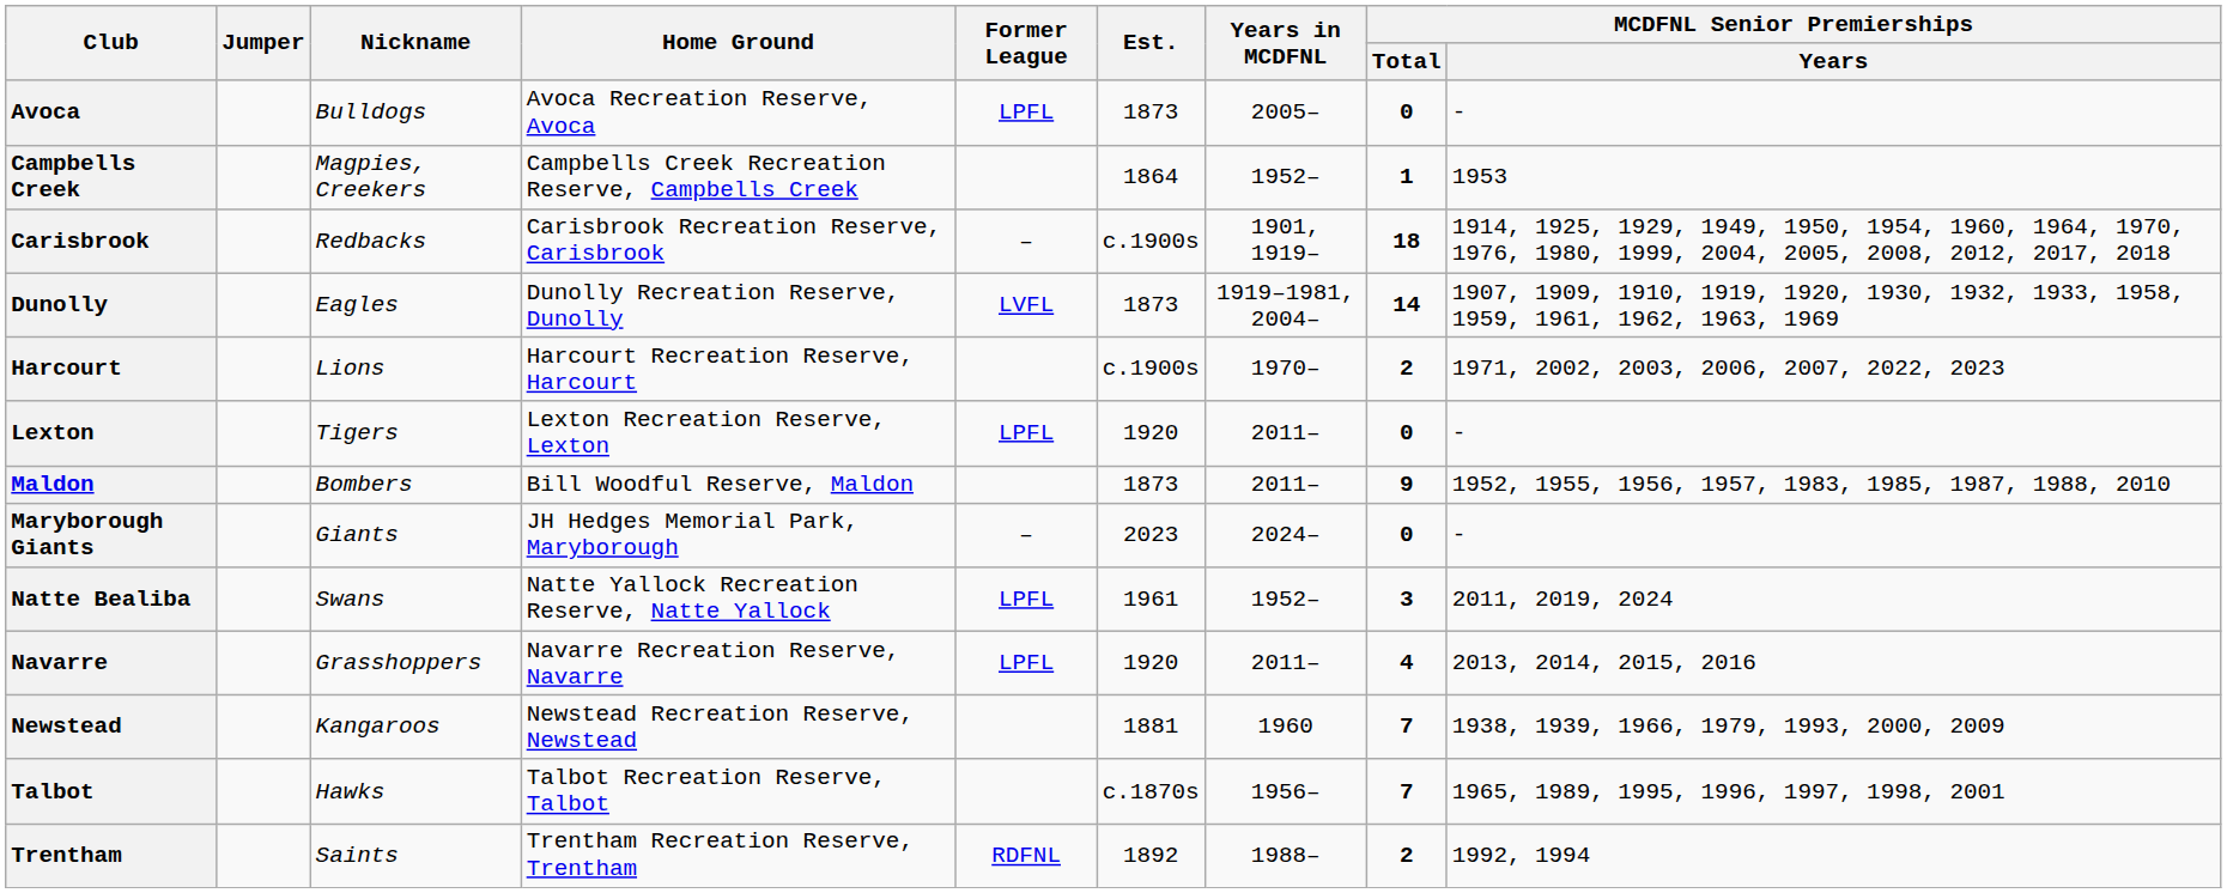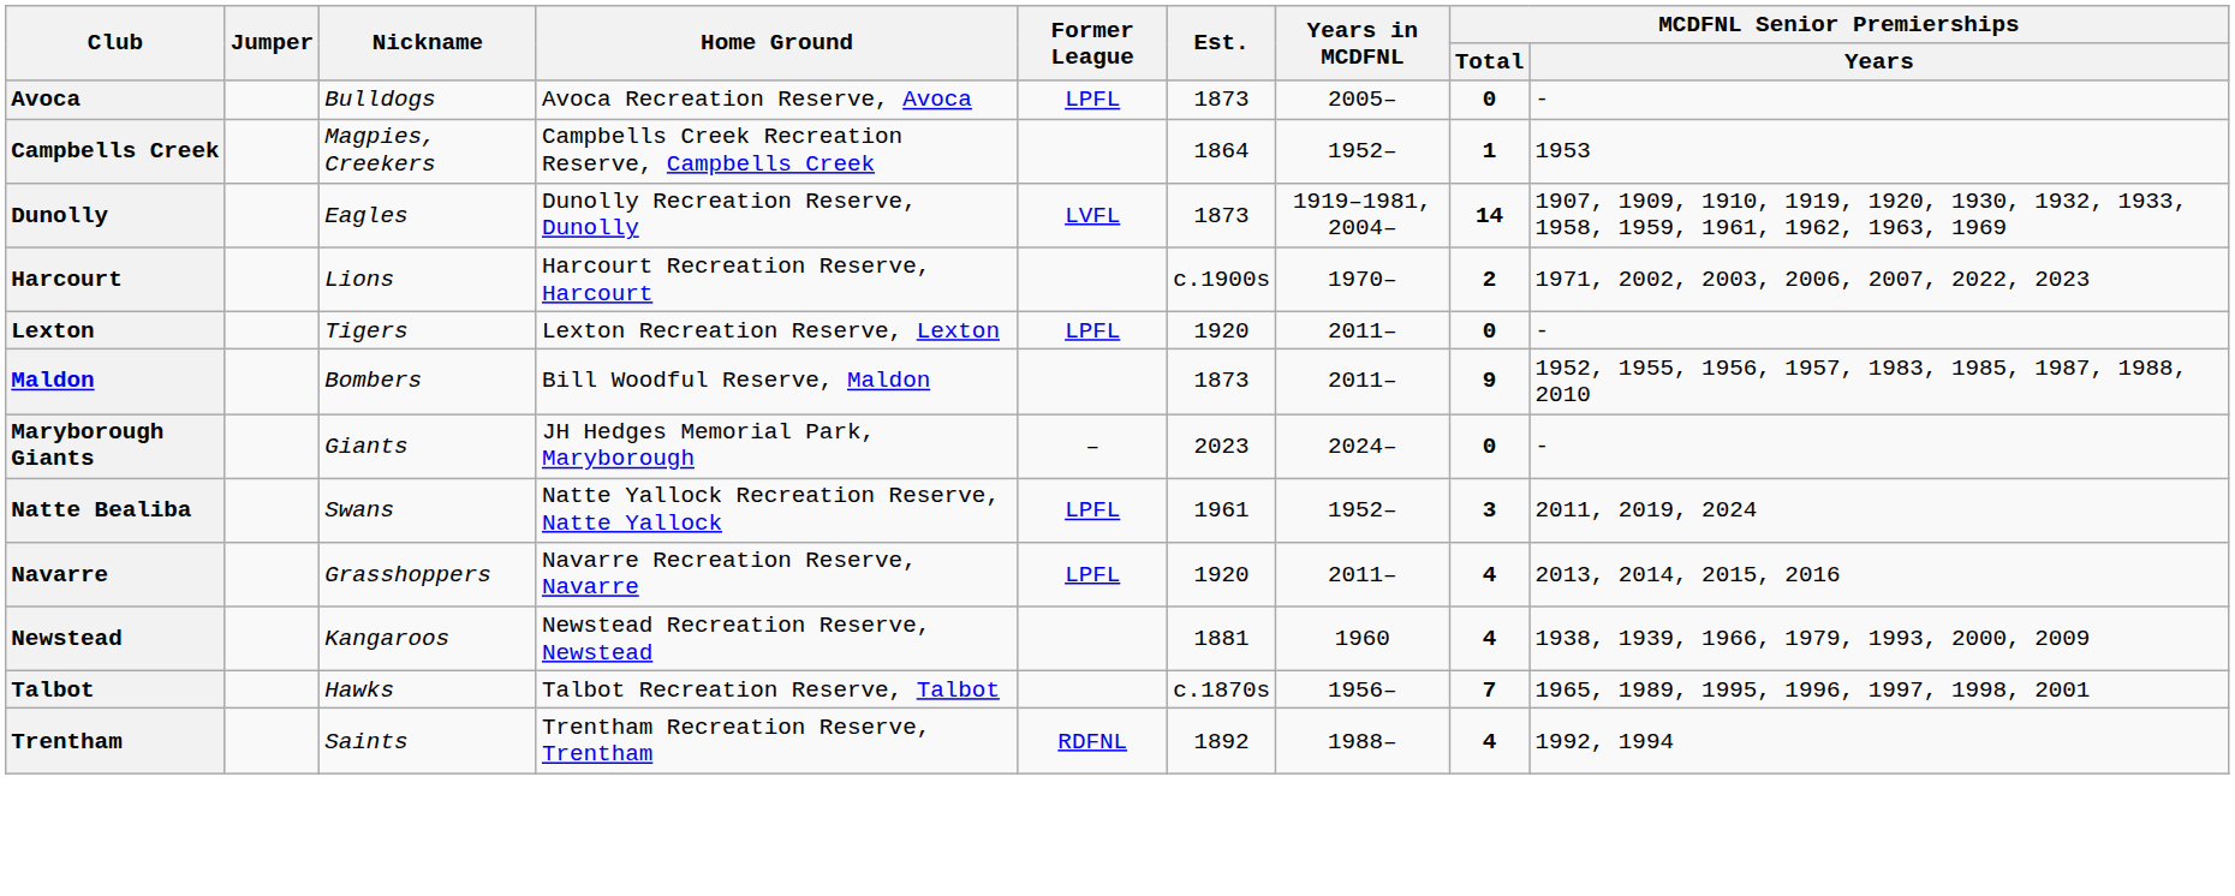 <table class="wikitable sortable">
 <tr>
 <th rowspan="2">Club</th>
 <th rowspan="2">Jumper</th>
 <th rowspan="2">Nickname</th>
 <th rowspan="2">Home Ground</th>
 <th rowspan="2">Former League</th>
 <th rowspan="2">Est.</th>
 <th rowspan="2">Years in MCDFNL</th>
 <th colspan="2">MCDFNL Senior Premierships</th>
 </tr>
 <tr>
 <th>Total</th>
 <th>Years</th>
 </tr>
 <tr>
 <th style="text-align:left">Avoca</th>
 <td></td>
 <td><em>Bulldogs</em></td>
 <td>Avoca Recreation Reserve, <a href='#'>Avoca</a></td>
 <td align="center"><a href='#'>LPFL</a></td>
 <td align="center">1873</td>
 <td align="center">2005–</td>
 <td align="center"><strong>0</strong></td>
 <td>-</td>
 </tr>
 <tr>
 <th style="text-align:left">Campbells Creek</th>
 <td></td>
 <td><em>Magpies, Creekers</em></td>
 <td>Campbells Creek Recreation Reserve, <a href='#'>Campbells Creek</a></td>
 <td align="center"></td>
 <td align="center">1864</td>
 <td align="center">1952–</td>
 <td align="center"><strong>1</strong></td>
 <td>1953</td>
-</tr>
-<tr>
-<th style="text-align:left">Carisbrook</th>
-<td></td>
-<td><em>Redbacks</em></td>
-<td>Carisbrook Recreation Reserve, <a href='#'>Carisbrook</a></td>
-<td align="center">–</td>
-<td align="center">c.1900s</td>
-<td align="center">1901, 1919–</td>
-<td align="center"><strong>18</strong></td>
-<td>1914, 1925, 1929, 1949, 1950, 1954, 1960, 1964, 1970, 1976, 1980, 1999, 2004, 2005, 2008, 2012, 2017, 2018</td>
 </tr>
 <tr>
 <th style="text-align:left">Dunolly</th>
 <td></td>
 <td><em>Eagles</em></td>
 <td>Dunolly Recreation Reserve, <a href='#'>Dunolly</a></td>
 <td align="center"><a href='#'>LVFL</a></td>
 <td align="center">1873</td>
 <td align="center">1919–1981, 2004–</td>
 <td align="center"><strong>14</strong></td>
 <td>1907, 1909, 1910, 1919, 1920, 1930, 1932, 1933, 1958, 1959, 1961, 1962, 1963, 1969</td>
 </tr>
 <tr>
 <th style="text-align:left">Harcourt</th>
 <td></td>
 <td><em>Lions</em></td>
 <td>Harcourt Recreation Reserve, <a href='#'>Harcourt</a></td>
 <td align="center"></td>
 <td align="center">c.1900s</td>
 <td align="center">1970–</td>
 <td align="center"><strong>2</strong></td>
 <td>1971, 2002, 2003, 2006, 2007, 2022, 2023</td>
 </tr>
 <tr>
 <th style="text-align:left">Lexton</th>
 <td></td>
 <td><em>Tigers</em></td>
 <td>Lexton Recreation Reserve, <a href='#'>Lexton</a></td>
 <td align="center"><a href='#'>LPFL</a></td>
 <td align="center">1920</td>
 <td align="center">2011–</td>
 <td align="center"><strong>0</strong></td>
 <td>-</td>
 </tr>
 <tr>
 <th style="text-align:left"><a href='#'>Maldon</a></th>
 <td></td>
 <td><em>Bombers</em></td>
 <td>Bill Woodful Reserve, <a href='#'>Maldon</a></td>
 <td align="center"></td>
 <td align="center">1873</td>
 <td align="center">2011–</td>
 <td align="center"><strong>9</strong></td>
 <td>1952, 1955, 1956, 1957, 1983, 1985, 1987, 1988, 2010</td>
 </tr>
 <tr>
 <th style="text-align:left">Maryborough Giants</th>
 <td></td>
 <td><em>Giants</em></td>
 <td>JH Hedges Memorial Park, <a href='#'>Maryborough</a></td>
 <td align="center">–</td>
 <td align="center">2023</td>
 <td align="center">2024–</td>
 <td align="center"><strong>0</strong></td>
 <td>-</td>
 </tr>
 <tr>
 <th style="text-align:left">Natte Bealiba</th>
 <td></td>
 <td><em>Swans</em></td>
 <td>Natte Yallock Recreation Reserve, <a href='#'>Natte Yallock</a></td>
 <td align="center"><a href='#'>LPFL</a></td>
 <td align="center">1961</td>
 <td align="center">1952–</td>
 <td align="center"><strong>3</strong></td>
 <td>2011, 2019, 2024</td>
 </tr>
 <tr>
 <th style="text-align:left">Navarre</th>
 <td></td>
 <td><em>Grasshoppers</em></td>
 <td>Navarre Recreation Reserve, <a href='#'>Navarre</a></td>
 <td align="center"><a href='#'>LPFL</a></td>
 <td align="center">1920</td>
 <td align="center">2011–</td>
 <td align="center"><strong>4</strong></td>
 <td>2013, 2014, 2015, 2016</td>
 </tr>
 <tr>
 <th style="text-align:left">Newstead</th>
 <td></td>
 <td><em>Kangaroos</em></td>
 <td>Newstead Recreation Reserve, <a href='#'>Newstead</a></td>
 <td align="center"></td>
 <td align="center">1881</td>
 <td align="center">1960</td>
-<td align="center"><strong>7</strong></td>
+<td align="center"><strong>4</strong></td>
 <td>1938, 1939, 1966, 1979, 1993, 2000, 2009</td>
 </tr>
 <tr>
 <th style="text-align:left">Talbot</th>
 <td></td>
 <td><em>Hawks</em></td>
 <td>Talbot Recreation Reserve, <a href='#'>Talbot</a></td>
 <td align="center"></td>
 <td align="center">c.1870s</td>
 <td align="center">1956–</td>
 <td align="center"><strong>7</strong></td>
 <td>1965, 1989, 1995, 1996, 1997, 1998, 2001</td>
 </tr>
 <tr>
 <th style="text-align:left">Trentham</th>
 <td></td>
 <td><em>Saints</em></td>
 <td>Trentham Recreation Reserve, <a href='#'>Trentham</a></td>
 <td align="center"><a href='#'>RDFNL</a></td>
 <td align="center">1892</td>
 <td align="center">1988–</td>
-<td align="center"><strong>2</strong></td>
+<td align="center"><strong>4</strong></td>
 <td>1992, 1994</td>
 </tr>
 </table>
